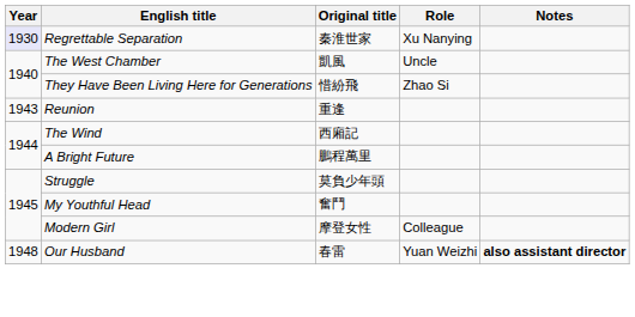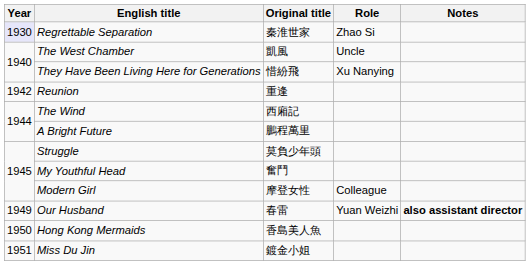 <table class="wikitable sortable">
 <tr>
 <th>Year</th>
 <th>English title</th>
 <th>Original title</th>
 <th>Role</th>
 <th class="unsortable">Notes</th>
 </tr>
 <tr>
 <td style="background: lavender;">1930</td>
 <td><em>Regrettable Separation</em></td>
 <td>秦淮世家</td>
-<td>Xu Nanying</td>
+<td>Zhao Si</td>
 <td></td>
 </tr>
 <tr>
 <td rowspan=2>1940</td>
 <td><em>The West Chamber</em></td>
 <td>凱風</td>
 <td>Uncle</td>
 <td></td>
 </tr>
 <tr>
 <td><em>They Have Been Living Here for Generations</em></td>
 <td>惜紛飛</td>
-<td>Zhao Si</td>
+<td>Xu Nanying</td>
 <td></td>
 </tr>
 <tr>
-<td>1943</td>
+<td>1942</td>
 <td><em>Reunion</em></td>
 <td>重逢</td>
 <td></td>
 <td></td>
 </tr>
 <tr>
 <td rowspan=2>1944</td>
 <td><em>The Wind</em></td>
 <td>西廂記</td>
 <td></td>
 <td></td>
 </tr>
 <tr>
 <td><em>A Bright Future</em></td>
 <td>鵬程萬里</td>
 <td></td>
 <td></td>
 </tr>
 <tr>
 <td rowspan=3>1945</td>
 <td><em>Struggle</em></td>
 <td>莫負少年頭</td>
 <td></td>
 <td></td>
 </tr>
 <tr>
 <td><em>My Youthful Head</em></td>
 <td>奮鬥</td>
 <td></td>
 <td></td>
 </tr>
 <tr>
 <td><em>Modern Girl</em></td>
 <td>摩登女性</td>
 <td>Colleague</td>
 <td></td>
 </tr>
 <tr>
-<td>1948</td>
+<td>1949</td>
 <td><em>Our Husband</em></td>
 <td>春雷</td>
 <td>Yuan Weizhi</td>
 <td><strong>also assistant director</strong></td>
 </tr>
+<tr>
+<td>1950</td>
+<td><em>Hong Kong Mermaids</em></td>
+<td>香島美人魚</td>
+<td></td>
+<td></td>
+</tr>
+<tr>
+<td>1951</td>
+<td><em>Miss Du Jin</em></td>
+<td>鍍金小姐</td>
+<td></td>
+<td></td>
+</tr>
 </table>
